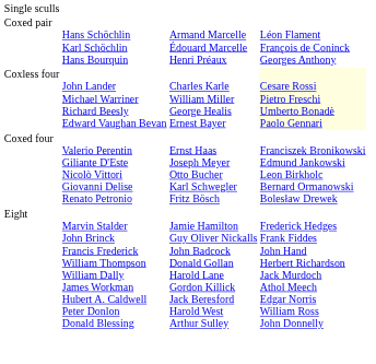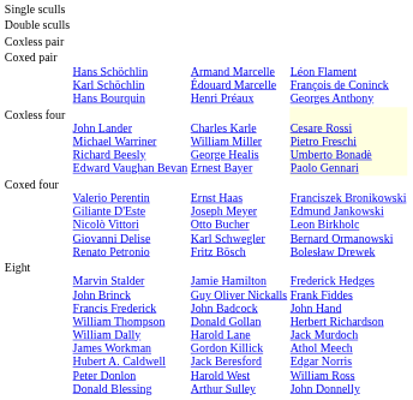 <table>
 <tr valign="top">
 <td>Single sculls<br></td>
+<td></td>
+<td></td>
+<td></td>
+</tr>
+<tr valign="top">
+<td>Double sculls<br></td>
+<td></td>
+<td></td>
+<td></td>
+</tr>
+<tr valign="top">
+<td>Coxless pair<br></td>
 <td></td>
 <td></td>
 <td></td>
 </tr>
 <tr valign="top">
 <td>Coxed pair<br></td>
 <td><br><a href='#'>Hans Schöchlin</a><br><a href='#'>Karl Schöchlin</a><br><a href='#'>Hans Bourquin</a></td>
 <td><br><a href='#'>Armand Marcelle</a><br><a href='#'>Édouard Marcelle</a><br><a href='#'>Henri Préaux</a></td>
 <td><br><a href='#'>Léon Flament</a><br><a href='#'>François de Coninck</a><br><a href='#'>Georges Anthony</a></td>
 </tr>
 <tr valign="top">
 <td>Coxless four<br></td>
 <td><br><a href='#'>John Lander</a><br><a href='#'>Michael Warriner</a><br><a href='#'>Richard Beesly</a><br><a href='#'>Edward Vaughan Bevan</a></td>
 <td><br><a href='#'>Charles Karle</a><br><a href='#'>William Miller</a><br><a href='#'>George Healis</a><br><a href='#'>Ernest Bayer</a></td>
 <td style="background: lightyellow;"><br><a href='#'>Cesare Rossi</a><br><a href='#'>Pietro Freschi</a><br><a href='#'>Umberto Bonadè</a><br><a href='#'>Paolo Gennari</a></td>
 </tr>
 <tr valign="top">
 <td>Coxed four<br></td>
 <td><br><a href='#'>Valerio Perentin</a><br><a href='#'>Giliante D'Este</a><br><a href='#'>Nicolò Vittori</a><br><a href='#'>Giovanni Delise</a><br><a href='#'>Renato Petronio</a></td>
 <td><br><a href='#'>Ernst Haas</a><br><a href='#'>Joseph Meyer</a><br><a href='#'>Otto Bucher</a><br><a href='#'>Karl Schwegler</a><br><a href='#'>Fritz Bösch</a></td>
 <td><br><a href='#'>Franciszek Bronikowski</a><br><a href='#'>Edmund Jankowski</a><br><a href='#'>Leon Birkholc</a><br><a href='#'>Bernard Ormanowski</a><br><a href='#'>Bolesław Drewek</a></td>
 </tr>
 <tr valign="top">
 <td>Eight<br></td>
 <td><br><a href='#'>Marvin Stalder</a><br><a href='#'>John Brinck</a><br><a href='#'>Francis Frederick</a><br><a href='#'>William Thompson</a><br><a href='#'>William Dally</a><br><a href='#'>James Workman</a><br><a href='#'>Hubert A. Caldwell</a><br><a href='#'>Peter Donlon</a><br><a href='#'>Donald Blessing</a></td>
 <td><br><a href='#'>Jamie Hamilton</a><br><a href='#'>Guy Oliver Nickalls</a><br><a href='#'>John Badcock</a><br><a href='#'>Donald Gollan</a><br><a href='#'>Harold Lane</a><br><a href='#'>Gordon Killick</a><br><a href='#'>Jack Beresford</a><br><a href='#'>Harold West</a><br><a href='#'>Arthur Sulley</a></td>
 <td><br><a href='#'>Frederick Hedges</a><br><a href='#'>Frank Fiddes</a><br><a href='#'>John Hand</a><br><a href='#'>Herbert Richardson</a><br><a href='#'>Jack Murdoch</a><br><a href='#'>Athol Meech</a><br><a href='#'>Edgar Norris</a><br><a href='#'>William Ross</a><br><a href='#'>John Donnelly</a></td>
 </tr>
 </table>
